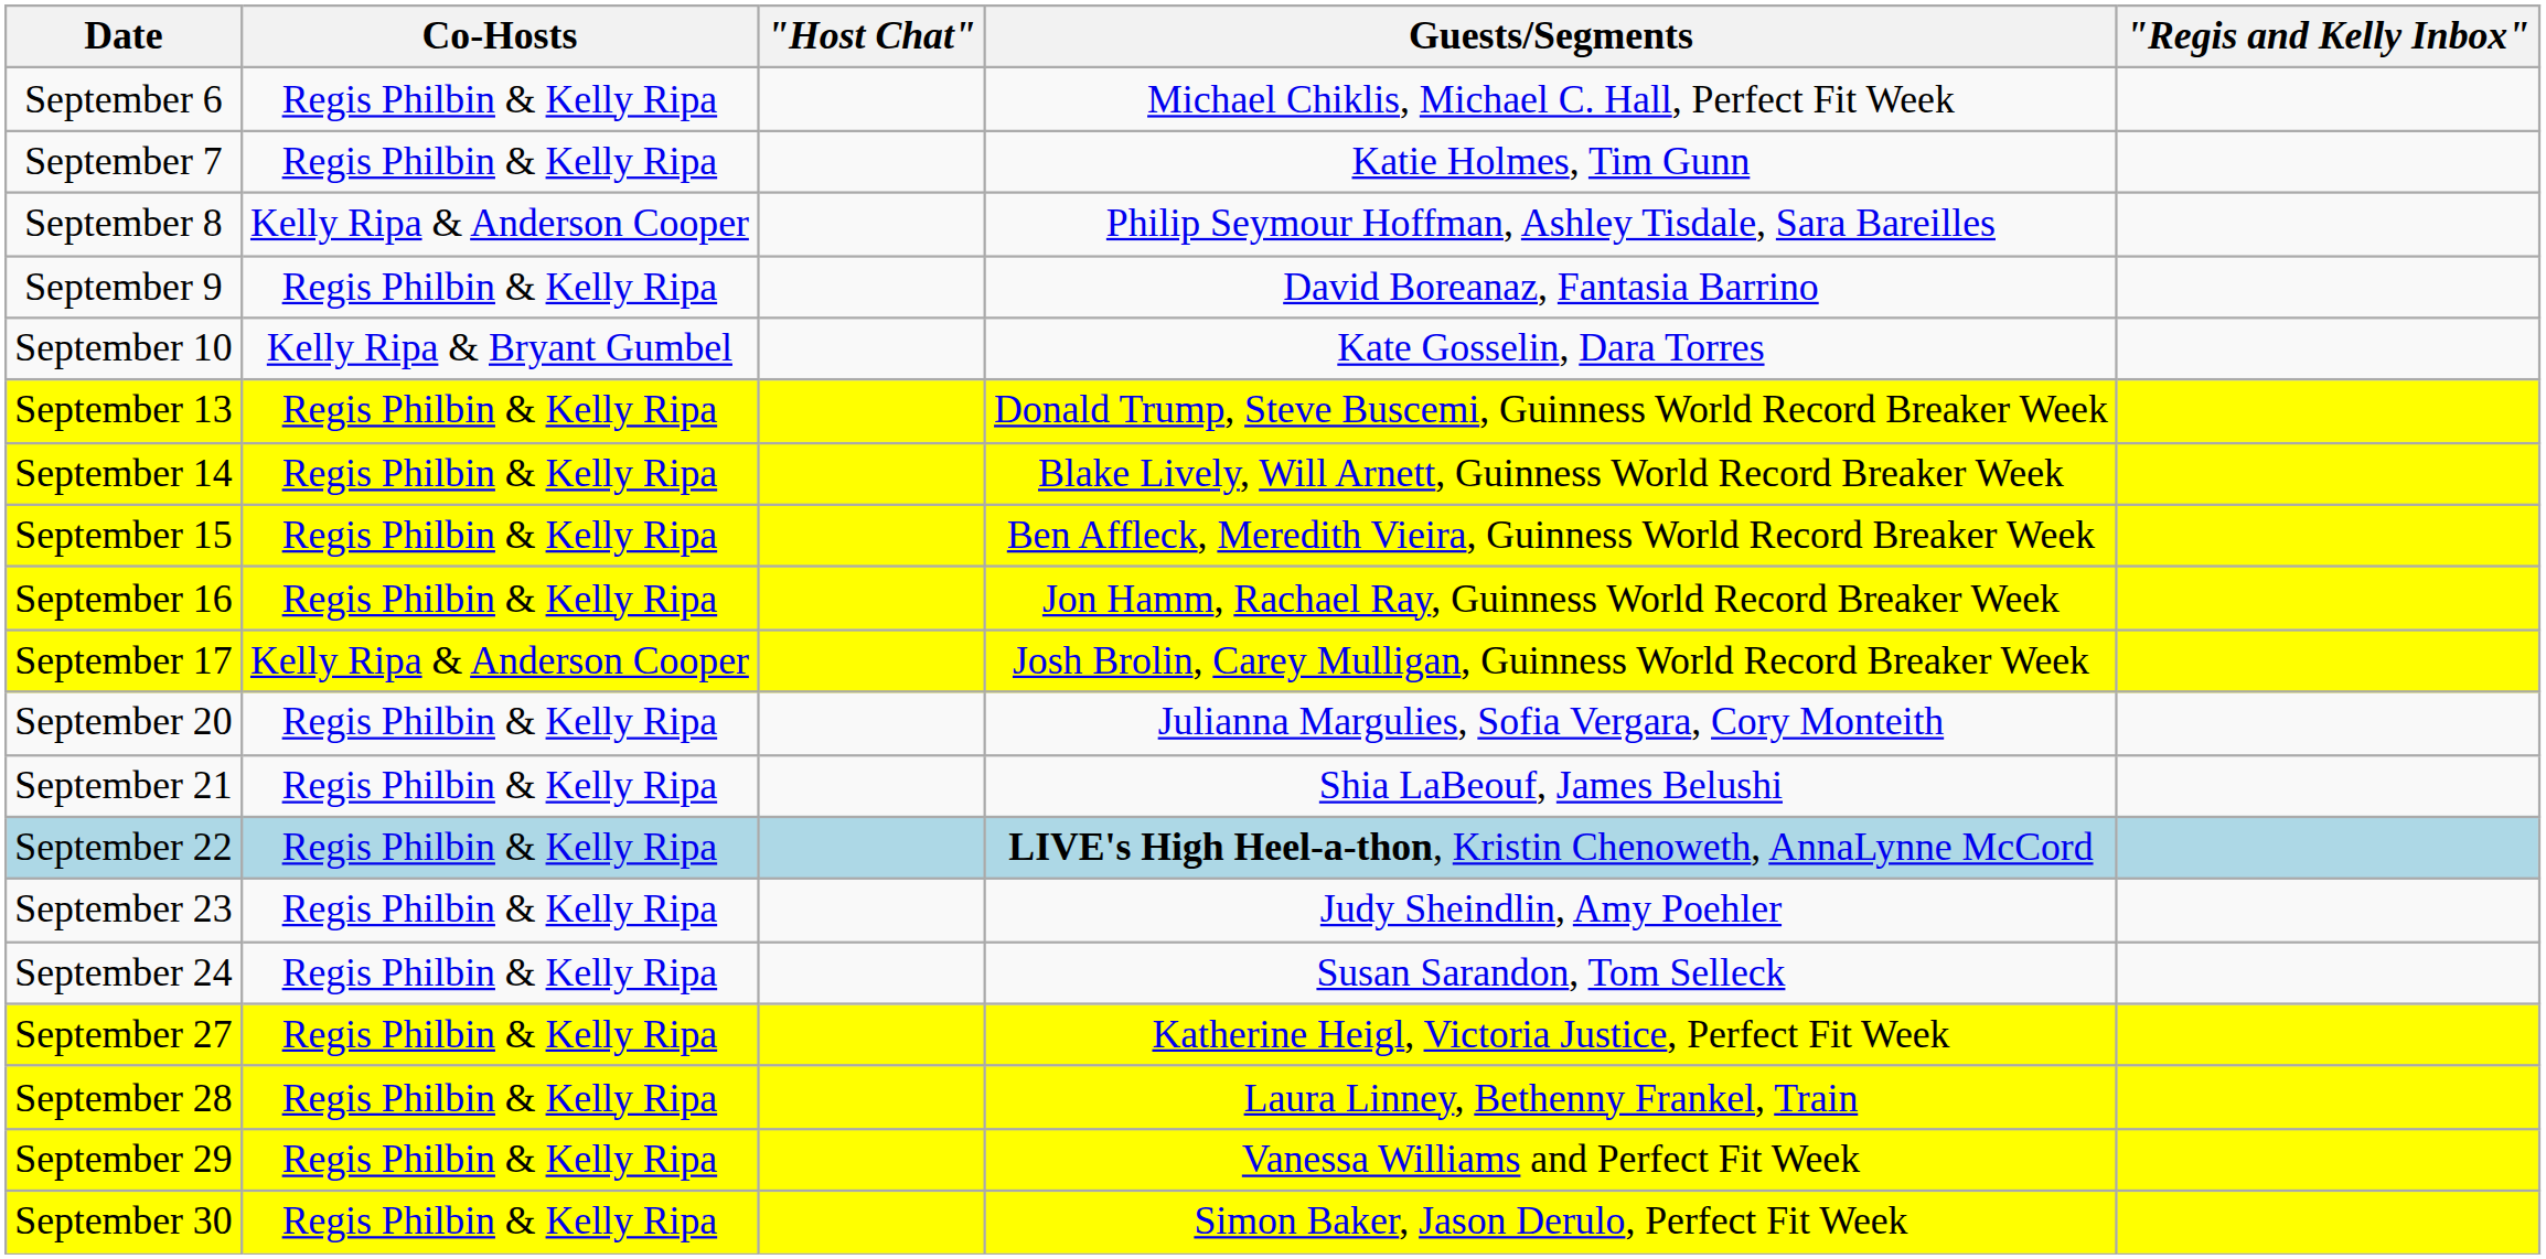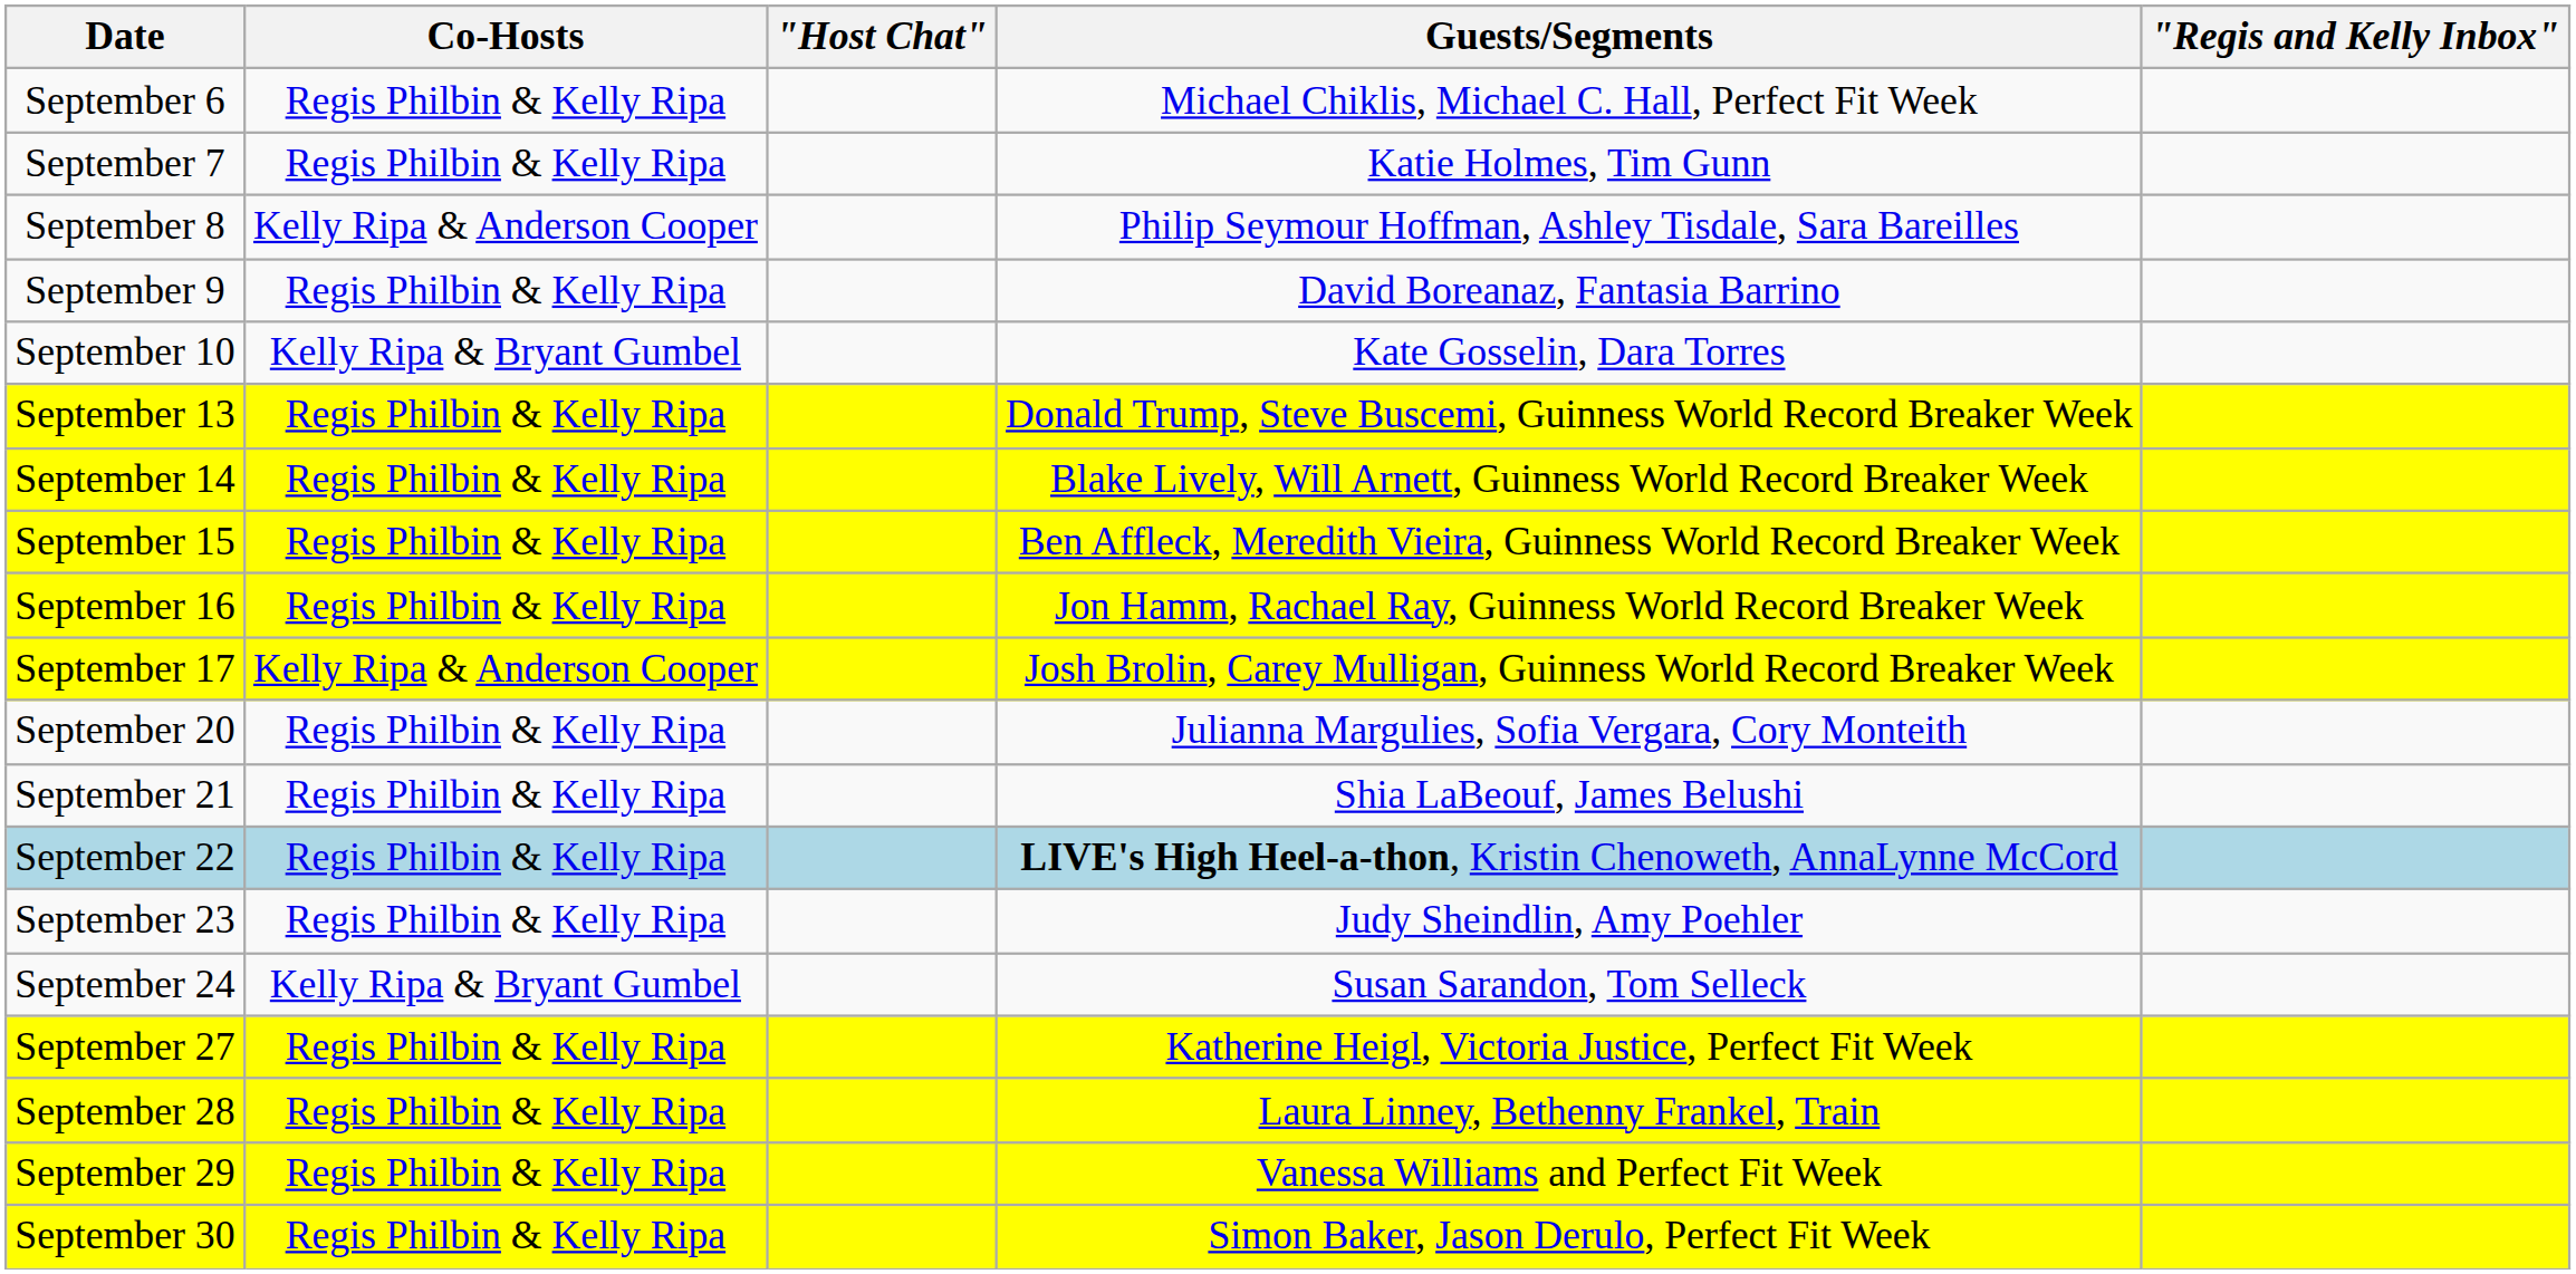 <table class="wikitable sortable" style="text-align:center;">
 <tr>
 <th>Date</th>
 <th>Co-Hosts</th>
 <th><em>"Host Chat"</em></th>
 <th>Guests/Segments</th>
 <th><em>"Regis and Kelly Inbox"</em></th>
 </tr>
 <tr>
 <td>September 6</td>
 <td><a href='#'>Regis Philbin</a> & <a href='#'>Kelly Ripa</a></td>
 <td></td>
 <td><a href='#'>Michael Chiklis</a>, <a href='#'>Michael C. Hall</a>, Perfect Fit Week</td>
 <td></td>
 </tr>
 <tr>
 <td>September 7</td>
 <td><a href='#'>Regis Philbin</a> & <a href='#'>Kelly Ripa</a></td>
 <td></td>
 <td><a href='#'>Katie Holmes</a>, <a href='#'>Tim Gunn</a></td>
 <td></td>
 </tr>
 <tr>
 <td>September 8</td>
 <td><a href='#'>Kelly Ripa</a> & <a href='#'>Anderson Cooper</a></td>
 <td></td>
 <td><a href='#'>Philip Seymour Hoffman</a>, <a href='#'>Ashley Tisdale</a>, <a href='#'>Sara Bareilles</a></td>
 <td></td>
 </tr>
 <tr>
 <td>September 9</td>
 <td><a href='#'>Regis Philbin</a> & <a href='#'>Kelly Ripa</a></td>
 <td></td>
 <td><a href='#'>David Boreanaz</a>, <a href='#'>Fantasia Barrino</a></td>
 <td></td>
 </tr>
 <tr>
 <td>September 10</td>
 <td><a href='#'>Kelly Ripa</a> & <a href='#'>Bryant Gumbel</a></td>
 <td></td>
 <td><a href='#'>Kate Gosselin</a>, <a href='#'>Dara Torres</a></td>
 <td></td>
 </tr>
 <tr style="background:yellow;">
 <td>September 13</td>
 <td><a href='#'>Regis Philbin</a> & <a href='#'>Kelly Ripa</a></td>
 <td></td>
 <td><a href='#'>Donald Trump</a>, <a href='#'>Steve Buscemi</a>, Guinness World Record Breaker Week</td>
 <td></td>
 </tr>
 <tr style="background:yellow;">
 <td>September 14</td>
 <td><a href='#'>Regis Philbin</a> & <a href='#'>Kelly Ripa</a></td>
 <td></td>
 <td><a href='#'>Blake Lively</a>, <a href='#'>Will Arnett</a>, Guinness World Record Breaker Week</td>
 <td></td>
 </tr>
 <tr style="background:yellow;">
 <td>September 15</td>
 <td><a href='#'>Regis Philbin</a> & <a href='#'>Kelly Ripa</a></td>
 <td></td>
 <td><a href='#'>Ben Affleck</a>, <a href='#'>Meredith Vieira</a>, Guinness World Record Breaker Week</td>
 <td></td>
 </tr>
 <tr style="background:yellow;">
 <td>September 16</td>
 <td><a href='#'>Regis Philbin</a> & <a href='#'>Kelly Ripa</a></td>
 <td></td>
 <td><a href='#'>Jon Hamm</a>, <a href='#'>Rachael Ray</a>, Guinness World Record Breaker Week</td>
 <td></td>
 </tr>
 <tr style="background:yellow;">
 <td>September 17</td>
 <td><a href='#'>Kelly Ripa</a> & <a href='#'>Anderson Cooper</a></td>
 <td></td>
 <td><a href='#'>Josh Brolin</a>, <a href='#'>Carey Mulligan</a>, Guinness World Record Breaker Week</td>
 <td></td>
 </tr>
 <tr>
 <td>September 20</td>
 <td><a href='#'>Regis Philbin</a> & <a href='#'>Kelly Ripa</a></td>
 <td></td>
 <td><a href='#'>Julianna Margulies</a>, <a href='#'>Sofia Vergara</a>, <a href='#'>Cory Monteith</a></td>
 <td></td>
 </tr>
 <tr>
 <td>September 21</td>
 <td><a href='#'>Regis Philbin</a> & <a href='#'>Kelly Ripa</a></td>
 <td></td>
 <td><a href='#'>Shia LaBeouf</a>, <a href='#'>James Belushi</a></td>
 <td></td>
 </tr>
 <tr style="background:lightblue;">
 <td>September 22</td>
 <td><a href='#'>Regis Philbin</a> & <a href='#'>Kelly Ripa</a></td>
 <td></td>
 <td><strong>LIVE's High Heel-a-thon</strong>, <a href='#'>Kristin Chenoweth</a>, <a href='#'>AnnaLynne McCord</a></td>
 <td></td>
 </tr>
 <tr>
 <td>September 23</td>
 <td><a href='#'>Regis Philbin</a> & <a href='#'>Kelly Ripa</a></td>
 <td></td>
 <td><a href='#'>Judy Sheindlin</a>, <a href='#'>Amy Poehler</a></td>
 <td></td>
 </tr>
 <tr>
 <td>September 24</td>
-<td><a href='#'>Regis Philbin</a> & <a href='#'>Kelly Ripa</a></td>
+<td><a href='#'>Kelly Ripa</a> & <a href='#'>Bryant Gumbel</a></td>
 <td></td>
 <td><a href='#'>Susan Sarandon</a>, <a href='#'>Tom Selleck</a></td>
 <td></td>
 </tr>
 <tr style="background:yellow;">
 <td>September 27</td>
 <td><a href='#'>Regis Philbin</a> & <a href='#'>Kelly Ripa</a></td>
 <td></td>
 <td><a href='#'>Katherine Heigl</a>, <a href='#'>Victoria Justice</a>, Perfect Fit Week</td>
 <td></td>
 </tr>
 <tr style="background:yellow;">
 <td>September 28</td>
 <td><a href='#'>Regis Philbin</a> & <a href='#'>Kelly Ripa</a></td>
 <td></td>
 <td><a href='#'>Laura Linney</a>, <a href='#'>Bethenny Frankel</a>, <a href='#'>Train</a></td>
 <td></td>
 </tr>
 <tr style="background:yellow;">
 <td>September 29</td>
 <td><a href='#'>Regis Philbin</a> & <a href='#'>Kelly Ripa</a></td>
 <td></td>
 <td><a href='#'>Vanessa Williams</a> and Perfect Fit Week</td>
 <td></td>
 </tr>
 <tr style="background:yellow;">
 <td>September 30</td>
 <td><a href='#'>Regis Philbin</a> & <a href='#'>Kelly Ripa</a></td>
 <td></td>
 <td><a href='#'>Simon Baker</a>, <a href='#'>Jason Derulo</a>, Perfect Fit Week</td>
 <td></td>
 </tr>
 </table>
